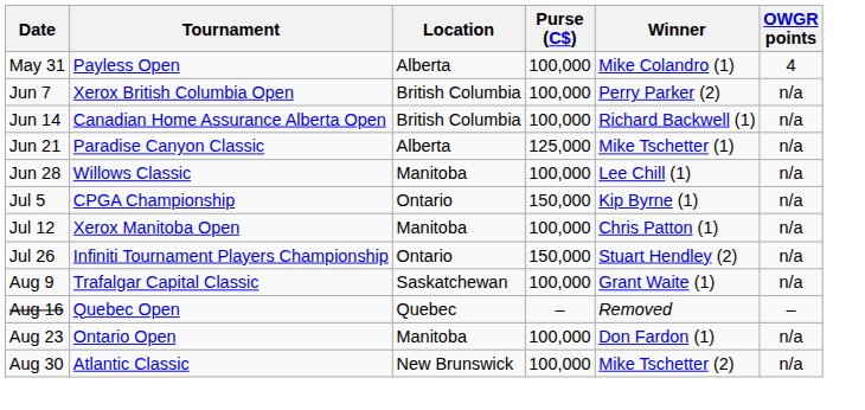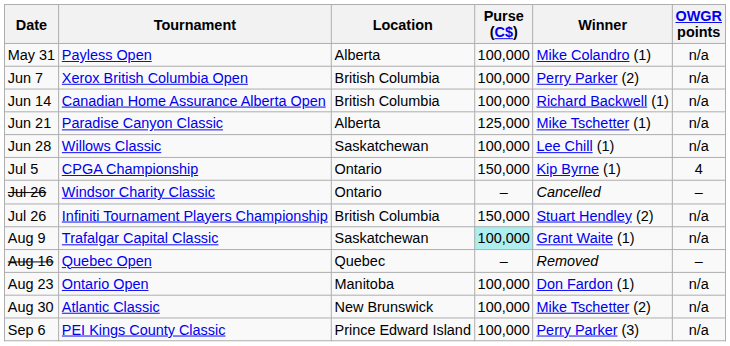 <table class="wikitable" style="font-size:95%">
 <tr>
 <th>Date</th>
 <th>Tournament</th>
 <th>Location</th>
 <th>Purse<br>(<a href='#'>C$</a>)</th>
 <th>Winner</th>
 <th><a href='#'>OWGR</a><br>points</th>
 </tr>
 <tr>
 <td>May 31</td>
 <td><a href='#'>Payless Open</a></td>
 <td>Alberta</td>
 <td align=right>100,000</td>
 <td> <a href='#'>Mike Colandro</a> (1)</td>
-<td align=center>4</td>
+<td align=center>n/a</td>
 </tr>
 <tr>
 <td>Jun 7</td>
 <td><a href='#'>Xerox British Columbia Open</a></td>
 <td>British Columbia</td>
 <td align=right>100,000</td>
 <td> <a href='#'>Perry Parker</a> (2)</td>
 <td align=center>n/a</td>
 </tr>
 <tr>
 <td>Jun 14</td>
 <td><a href='#'>Canadian Home Assurance Alberta Open</a></td>
 <td>British Columbia</td>
 <td align=right>100,000</td>
 <td> <a href='#'>Richard Backwell</a> (1)</td>
 <td align=center>n/a</td>
 </tr>
 <tr>
 <td>Jun 21</td>
 <td><a href='#'>Paradise Canyon Classic</a></td>
 <td>Alberta</td>
 <td align=right>125,000</td>
 <td> <a href='#'>Mike Tschetter</a> (1)</td>
 <td align=center>n/a</td>
 </tr>
 <tr>
 <td>Jun 28</td>
 <td><a href='#'>Willows Classic</a></td>
-<td>Manitoba</td>
+<td>Saskatchewan</td>
 <td align=right>100,000</td>
 <td> <a href='#'>Lee Chill</a> (1)</td>
 <td align=center>n/a</td>
 </tr>
 <tr>
 <td>Jul 5</td>
 <td><a href='#'>CPGA Championship</a></td>
 <td>Ontario</td>
 <td align=right>150,000</td>
 <td> <a href='#'>Kip Byrne</a> (1)</td>
-<td align=center>n/a</td>
+<td align=center>4</td>
 </tr>
 <tr>
-<td>Jul 12</td>
-<td><a href='#'>Xerox Manitoba Open</a></td>
-<td>Manitoba</td>
-<td align=right>100,000</td>
-<td> <a href='#'>Chris Patton</a> (1)</td>
-<td align=center>n/a</td>
+<td><s>Jul 26</s></td>
+<td><a href='#'>Windsor Charity Classic</a></td>
+<td>Ontario</td>
+<td align=center>–</td>
+<td><em>Cancelled</em></td>
+<td align=center>–</td>
 </tr>
 <tr>
 <td>Jul 26</td>
 <td><a href='#'>Infiniti Tournament Players Championship</a></td>
-<td>Ontario</td>
+<td>British Columbia</td>
 <td align=right>150,000</td>
 <td> <a href='#'>Stuart Hendley</a> (2)</td>
 <td align=center>n/a</td>
 </tr>
 <tr>
 <td>Aug 9</td>
 <td><a href='#'>Trafalgar Capital Classic</a></td>
 <td>Saskatchewan</td>
-<td align=right>100,000</td>
+<td align=right style="background: paleturquoise;">100,000</td>
 <td> <a href='#'>Grant Waite</a> (1)</td>
 <td align=center>n/a</td>
 </tr>
 <tr>
 <td><s>Aug 16</s></td>
 <td><a href='#'>Quebec Open</a></td>
 <td>Quebec</td>
 <td align=center>–</td>
 <td><em>Removed</em></td>
 <td align=center>–</td>
 </tr>
 <tr>
 <td>Aug 23</td>
 <td><a href='#'>Ontario Open</a></td>
 <td>Manitoba</td>
 <td align=right>100,000</td>
 <td> <a href='#'>Don Fardon</a> (1)</td>
 <td align=center>n/a</td>
 </tr>
 <tr>
 <td>Aug 30</td>
 <td><a href='#'>Atlantic Classic</a></td>
 <td>New Brunswick</td>
 <td align=right>100,000</td>
 <td> <a href='#'>Mike Tschetter</a> (2)</td>
 <td align=center>n/a</td>
 </tr>
+<tr>
+<td>Sep 6</td>
+<td><a href='#'>PEI Kings County Classic</a></td>
+<td>Prince Edward Island</td>
+<td align=right>100,000</td>
+<td> <a href='#'>Perry Parker</a> (3)</td>
+<td align=center>n/a</td>
+</tr>
 </table>
